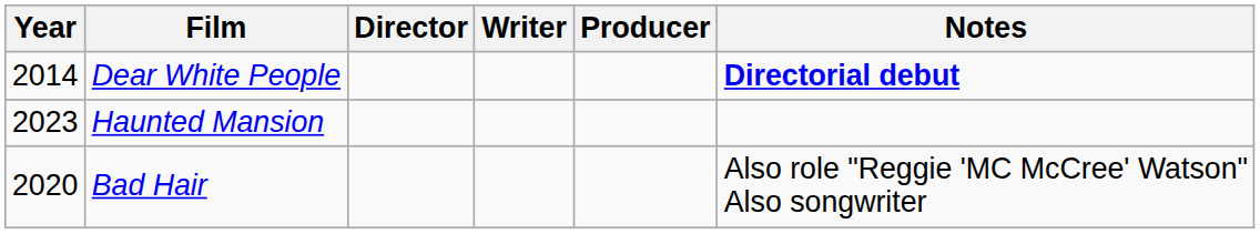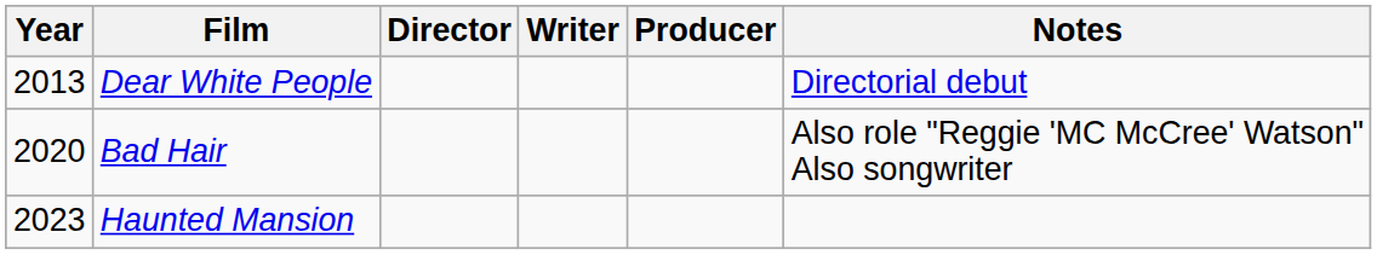 <table class="wikitable">
 <tr>
 <th>Year</th>
 <th>Film</th>
 <th>Director</th>
 <th>Writer</th>
 <th>Producer</th>
 <th>Notes</th>
 </tr>
 <tr>
-<td>2014</td>
+<td>2013</td>
 <td><em><a href='#'>Dear White People</a></em></td>
 <td></td>
 <td></td>
 <td></td>
-<td><strong><a href='#'>Directorial debut</a></strong></td>
+<td><a href='#'>Directorial debut</a></td>
+</tr>
+<tr>
+<td>2020</td>
+<td><em><a href='#'>Bad Hair</a></em></td>
+<td></td>
+<td></td>
+<td></td>
+<td>Also role "Reggie 'MC McCree' Watson"<br>Also songwriter</td>
 </tr>
 <tr>
 <td>2023</td>
 <td><em><a href='#'>Haunted Mansion</a></em></td>
 <td></td>
 <td></td>
 <td></td>
 <td></td>
 </tr>
-<tr>
-<td>2020</td>
-<td><em><a href='#'>Bad Hair</a></em></td>
-<td></td>
-<td></td>
-<td></td>
-<td>Also role "Reggie 'MC McCree' Watson"<br>Also songwriter</td>
-</tr>
 </table>
